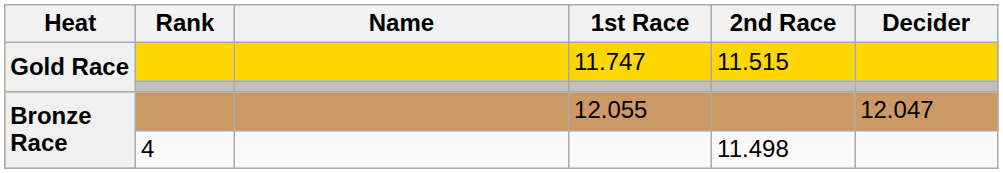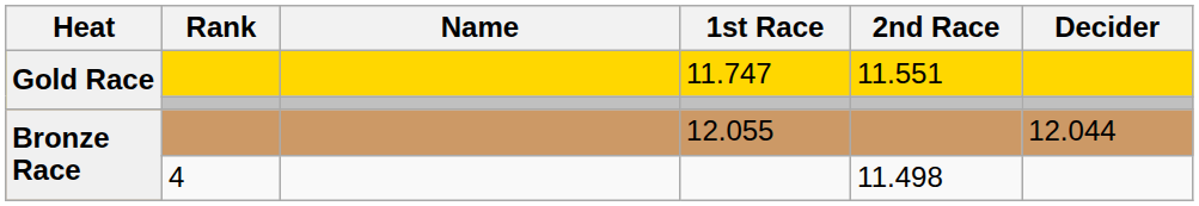 <table class="wikitable" width=75%>
 <tr>
 <th width=20>Heat</th>
 <th width=20>Rank</th>
 <th width=150>Name</th>
 <th width=60>1st Race</th>
 <th width=60>2nd Race</th>
 <th width=60>Decider</th>
 </tr>
 <tr bgcolor=gold>
 <td bgcolor=f0f0f0 rowspan=2><strong>Gold Race</strong></td>
 <td></td>
 <td></td>
 <td>11.747</td>
-<td>11.515</td>
+<td>11.551</td>
 <td></td>
 </tr>
 <tr bgcolor=silver>
 <td></td>
 <td></td>
 <td></td>
 <td></td>
 <td></td>
 </tr>
 <tr bgcolor=cc9966>
 <td bgcolor=f0f0f0 rowspan=2><strong>Bronze Race</strong></td>
 <td></td>
 <td></td>
 <td>12.055</td>
 <td></td>
-<td>12.047</td>
+<td>12.044</td>
 </tr>
 <tr>
 <td>4</td>
 <td></td>
 <td></td>
 <td>11.498</td>
 <td></td>
 </tr>
 </table>
